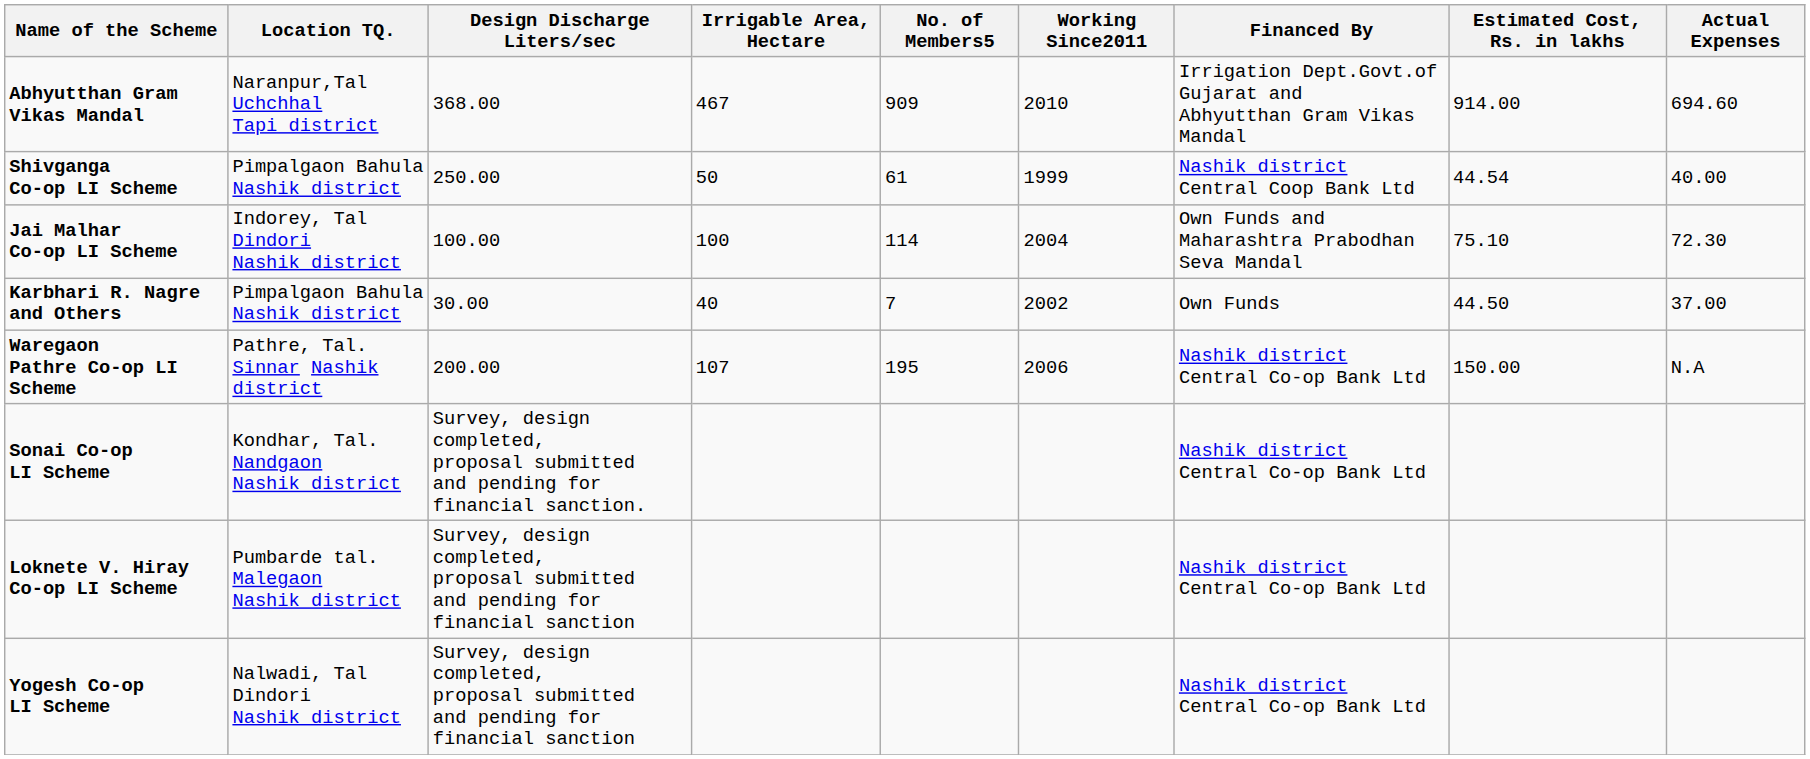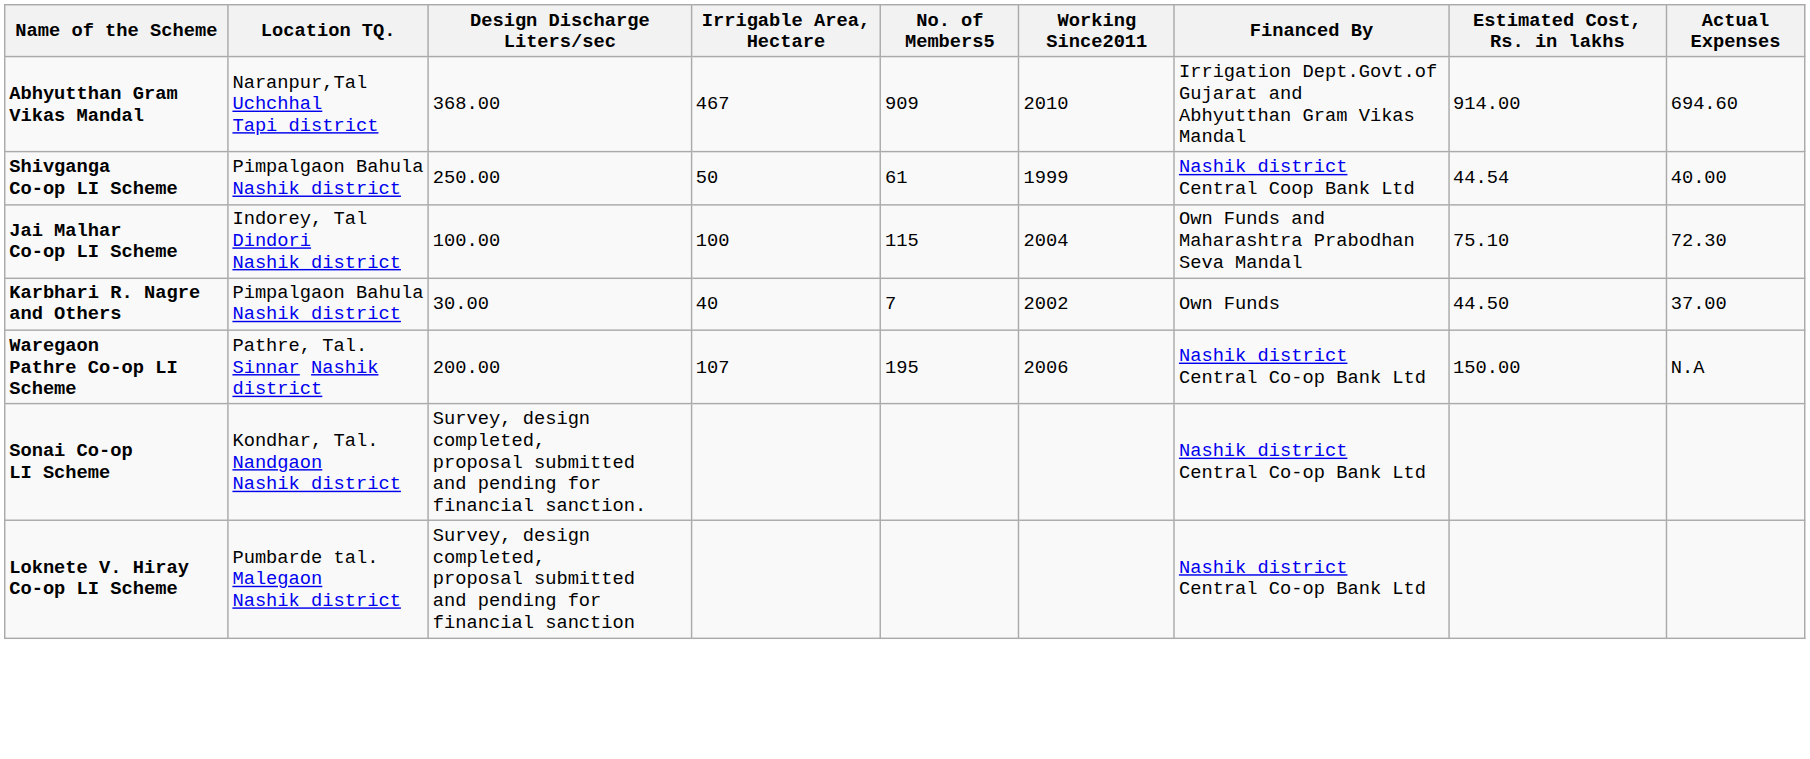 <table class="wikitable">
 <tr>
 <th><strong>Name of the Scheme</strong></th>
 <th><strong>Location</strong> TQ.</th>
 <th><strong>Design Discharge Liters/sec</strong></th>
 <th><strong>Irrigable Area, Hectare</strong></th>
 <th><strong>No. of  Members</strong>5</th>
 <th><strong>Working Since</strong>2011</th>
 <th><strong>Financed By</strong></th>
 <th><strong>Estimated Cost, Rs. in lakhs</strong></th>
 <th><strong>Actual Expenses</strong></th>
 </tr>
 <tr>
 <td><strong>Abhyutthan Gram Vikas Mandal</strong></td>
 <td>Naranpur,Tal <a href='#'>Uchchhal</a> <br><a href='#'>Tapi district</a></td>
 <td>368.00</td>
 <td>467</td>
 <td>909</td>
 <td>2010</td>
 <td>Irrigation Dept.Govt.of Gujarat and <br>Abhyutthan Gram Vikas Mandal</td>
 <td>914.00</td>
 <td>694.60</td>
 </tr>
 <tr>
 <td><strong>Shivganga<br> Co-op LI Scheme</strong></td>
 <td>Pimpalgaon Bahula<br> <a href='#'>Nashik district</a></td>
 <td>250.00</td>
 <td>50</td>
 <td>61</td>
 <td>1999</td>
 <td><a href='#'>Nashik district</a><br> Central Coop Bank Ltd</td>
 <td>44.54</td>
 <td>40.00</td>
 </tr>
 <tr>
 <td><strong>Jai Malhar <br>Co-op LI Scheme</strong></td>
 <td>Indorey, Tal <a href='#'>Dindori</a> <br><a href='#'>Nashik district</a></td>
 <td>100.00</td>
 <td>100</td>
-<td>114</td>
+<td>115</td>
 <td>2004</td>
 <td>Own Funds and <br>Maharashtra Prabodhan Seva Mandal</td>
 <td>75.10</td>
 <td>72.30</td>
 </tr>
 <tr>
 <td><strong>Karbhari R. Nagre <br>and Others</strong></td>
 <td>Pimpalgaon Bahula<br> <a href='#'>Nashik district</a></td>
 <td>30.00</td>
 <td>40</td>
 <td>7</td>
 <td>2002</td>
 <td>Own Funds</td>
 <td>44.50</td>
 <td>37.00</td>
 </tr>
 <tr>
 <td><strong>Waregaon <br>Pathre Co-op LI Scheme</strong></td>
 <td>Pathre, Tal. <br><a href='#'>Sinnar</a>  <a href='#'>Nashik district</a></td>
 <td>200.00</td>
 <td>107</td>
 <td>195</td>
 <td>2006</td>
 <td><a href='#'>Nashik district</a> <br>Central Co-op Bank Ltd</td>
 <td>150.00</td>
 <td>N.A</td>
 </tr>
 <tr>
 <td><strong>Sonai Co-op <br>LI Scheme </strong></td>
 <td>Kondhar, Tal. <a href='#'>Nandgaon</a><br> <a href='#'>Nashik district</a></td>
 <td>Survey, design completed, <br>proposal submitted<br> and pending for financial sanction.</td>
 <td></td>
 <td></td>
 <td></td>
 <td><a href='#'>Nashik district</a> <br>Central Co-op Bank Ltd</td>
 <td></td>
 <td></td>
 </tr>
 <tr>
 <td><strong>Loknete V. Hiray<br> Co-op LI Scheme </strong></td>
 <td>Pumbarde tal. <a href='#'>Malegaon</a> <br><a href='#'>Nashik district</a></td>
 <td>Survey, design completed, <br>proposal submitted <br>and pending for financial sanction</td>
 <td></td>
 <td></td>
 <td></td>
 <td><a href='#'>Nashik district</a> <br>Central Co-op Bank Ltd</td>
 <td></td>
 <td></td>
 </tr>
-<tr>
-<td><strong>Yogesh Co-op<br> LI Scheme  </strong></td>
-<td>Nalwadi, Tal  Dindori <br> <a href='#'>Nashik district</a></td>
-<td>Survey, design completed,<br> proposal submitted<br> and pending for financial sanction</td>
-<td></td>
-<td></td>
-<td></td>
-<td><a href='#'>Nashik district</a> <br>Central Co-op Bank Ltd</td>
-<td></td>
-<td></td>
-</tr>
 </table>
